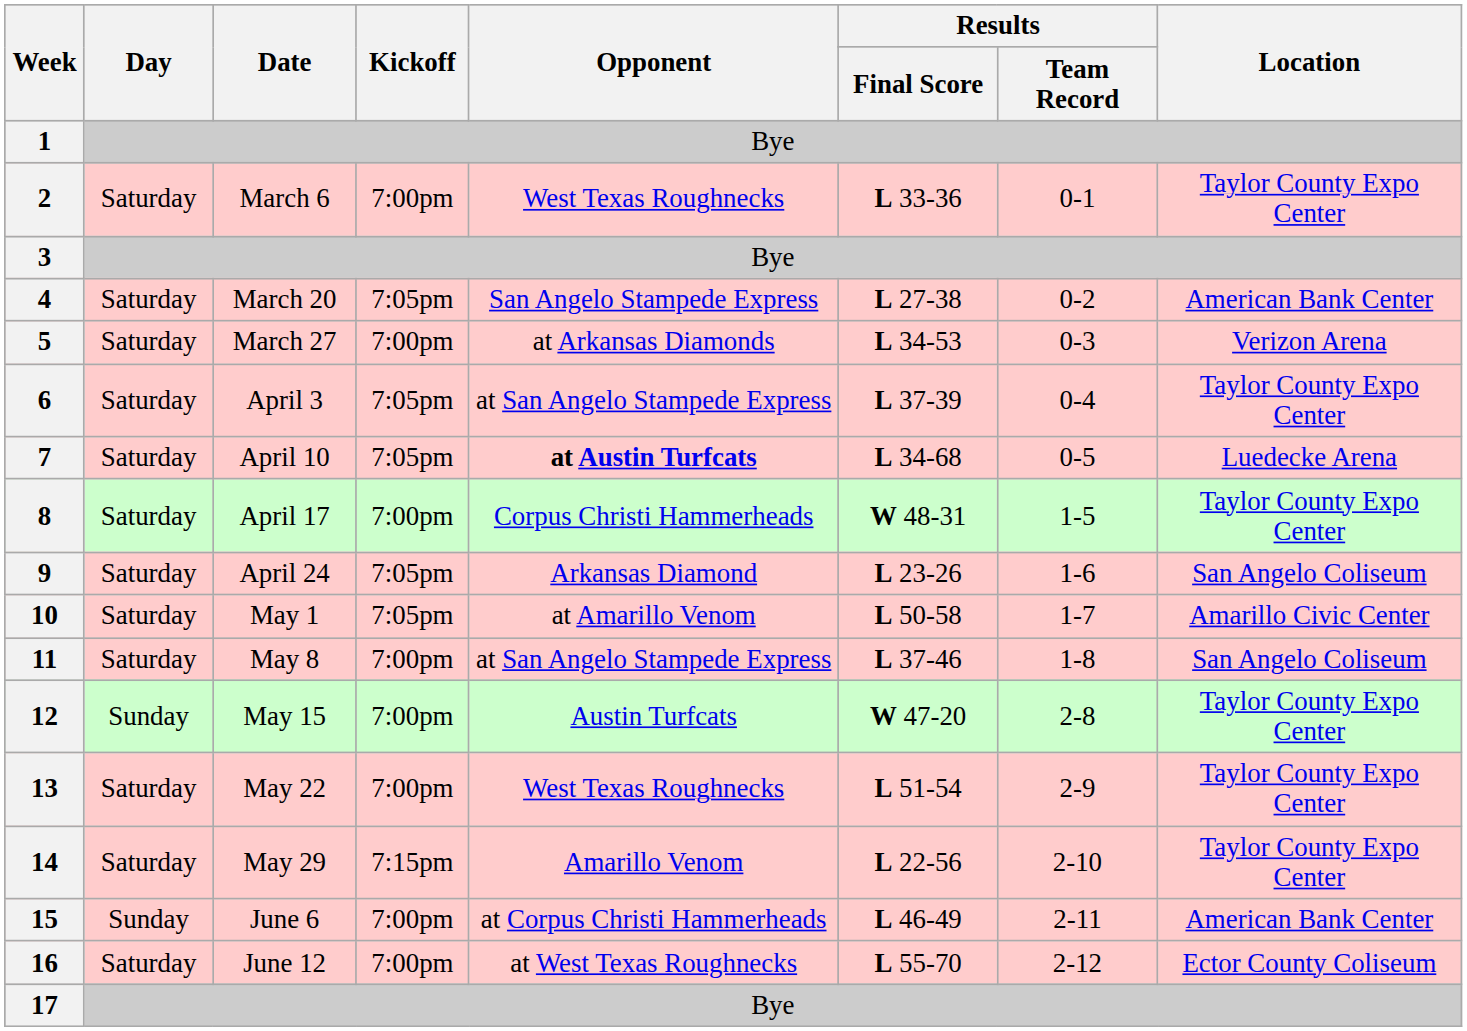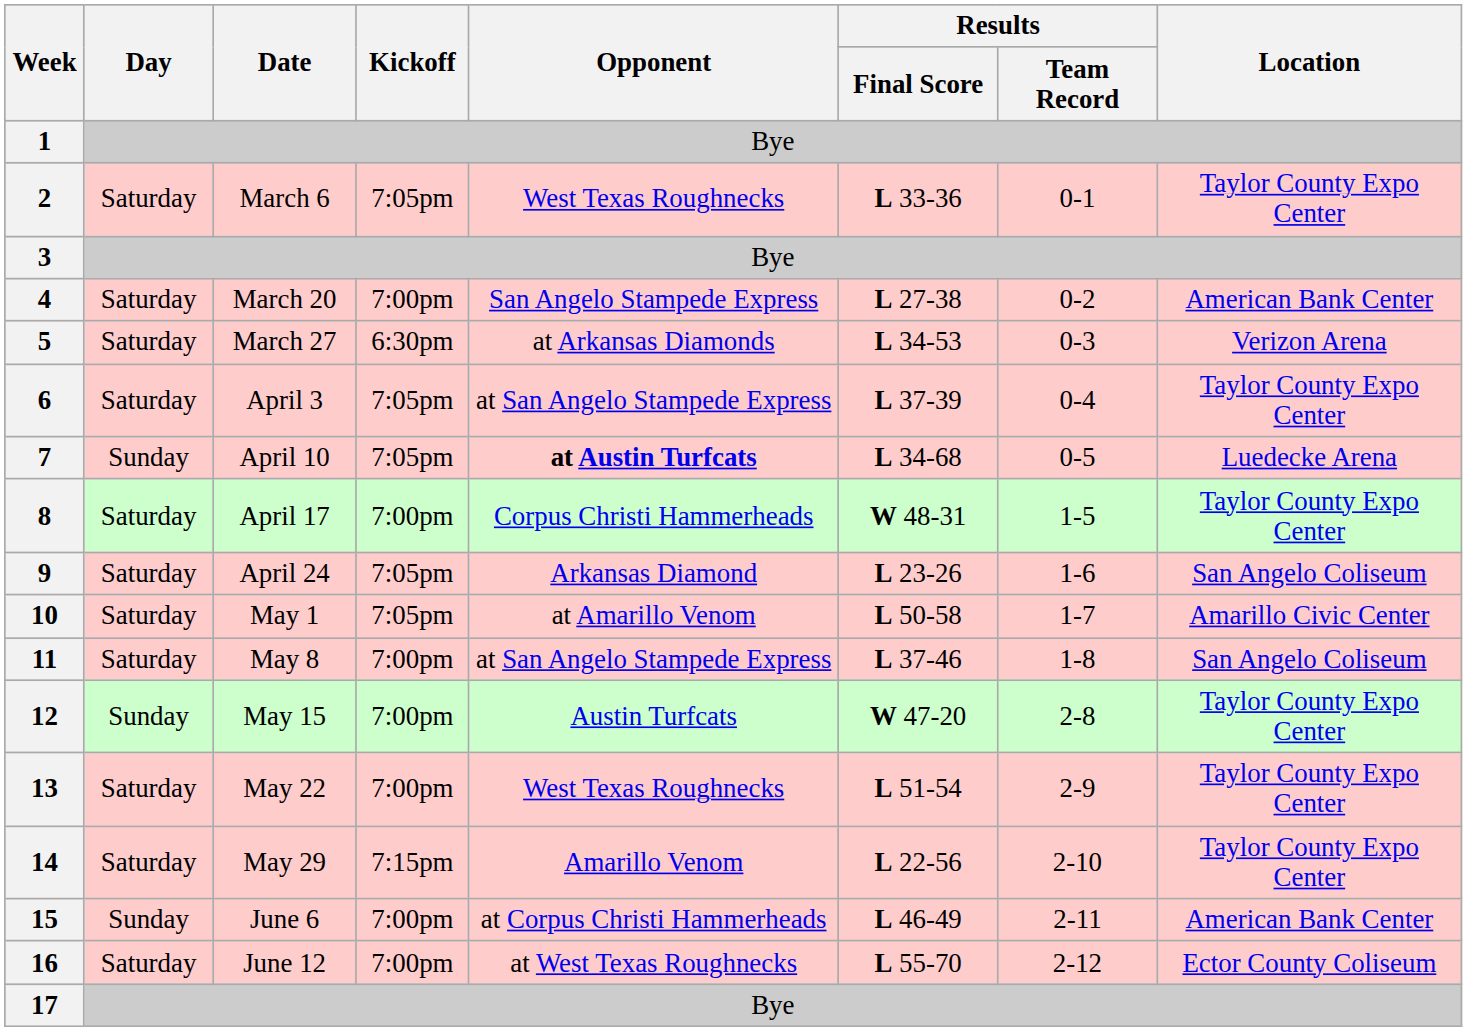 <table class="wikitable">
 <tr>
 <th rowspan="2" width="40">Week</th>
 <th rowspan="2" width="70">Day</th>
 <th rowspan="2" width="80">Date</th>
 <th rowspan="2" width="60">Kickoff</th>
 <th rowspan="2" width="220">Opponent</th>
 <th colspan="2" width="180">Results</th>
 <th rowspan="2" width="180">Location</th>
 </tr>
 <tr>
 <th width="90">Final Score</th>
 <th width="90">Team Record</th>
 </tr>
 <tr style="background: #CCCCCC;">
 <th>1</th>
 <td colSpan=7 align="center">Bye</td>
 </tr>
 <tr align="center" bgcolor="#FFCCCC">
 <th>2</th>
 <td align="center">Saturday</td>
 <td align="center">March 6</td>
-<td align="center">7:00pm</td>
+<td align="center">7:05pm</td>
 <td align="center"><a href='#'>West Texas Roughnecks</a></td>
 <td align="center"><strong>L</strong> 33-36</td>
 <td align="center">0-1</td>
 <td align="center"><a href='#'>Taylor County Expo Center</a></td>
 </tr>
 <tr style="background: #CCCCCC;">
 <th>3</th>
 <td colSpan=7 align="center">Bye</td>
 </tr>
 <tr align="center" bgcolor="#FFCCCC">
 <th>4</th>
 <td align="center">Saturday</td>
 <td align="center">March 20</td>
-<td align="center">7:05pm</td>
+<td align="center">7:00pm</td>
 <td align="center"><a href='#'>San Angelo Stampede Express</a></td>
 <td align="center"><strong>L</strong> 27-38</td>
 <td align="center">0-2</td>
 <td align="center"><a href='#'>American Bank Center</a></td>
 </tr>
 <tr align="center" bgcolor="#FFCCCC">
 <th>5</th>
 <td align="center">Saturday</td>
 <td align="center">March 27</td>
-<td align="center">7:00pm</td>
+<td align="center">6:30pm</td>
 <td align="center">at <a href='#'>Arkansas Diamonds</a></td>
 <td align="center"><strong>L</strong> 34-53</td>
 <td align="center">0-3</td>
 <td align="center"><a href='#'>Verizon Arena</a></td>
 </tr>
 <tr align="center" bgcolor="#FFCCCC">
 <th>6</th>
 <td align="center">Saturday</td>
 <td align="center">April 3</td>
 <td align="center">7:05pm</td>
 <td align="center">at <a href='#'>San Angelo Stampede Express</a></td>
 <td align="center"><strong>L</strong> 37-39</td>
 <td align="center">0-4</td>
 <td align="center"><a href='#'>Taylor County Expo Center</a></td>
 </tr>
 <tr align="center" bgcolor="#FFCCCC">
 <th>7</th>
-<td align="center">Saturday</td>
+<td align="center">Sunday</td>
 <td align="center">April 10</td>
 <td align="center">7:05pm</td>
 <td align="center"><strong>at <a href='#'>Austin Turfcats</a></strong></td>
 <td align="center"><strong>L</strong> 34-68</td>
 <td align="center">0-5</td>
 <td align="center"><a href='#'>Luedecke Arena</a></td>
 </tr>
 <tr align="center" bgcolor="#CCFFCC">
 <th>8</th>
 <td align="center">Saturday</td>
 <td align="center">April 17</td>
 <td align="center">7:00pm</td>
 <td align="center"><a href='#'>Corpus Christi Hammerheads</a></td>
 <td align="center"><strong>W</strong> 48-31</td>
 <td align="center">1-5</td>
 <td align="center"><a href='#'>Taylor County Expo Center</a></td>
 </tr>
 <tr align="center" bgcolor="#FFCCCC">
 <th>9</th>
 <td align="center">Saturday</td>
 <td align="center">April 24</td>
 <td align="center">7:05pm</td>
 <td align="center"><a href='#'>Arkansas Diamond</a></td>
 <td align="center"><strong>L</strong> 23-26</td>
 <td align="center">1-6</td>
 <td align="center"><a href='#'>San Angelo Coliseum</a></td>
 </tr>
 <tr align="center" bgcolor="#FFCCCC">
 <th>10</th>
 <td align="center">Saturday</td>
 <td align="center">May 1</td>
 <td align="center">7:05pm</td>
 <td align="center">at <a href='#'>Amarillo Venom</a></td>
 <td align="center"><strong>L</strong> 50-58</td>
 <td align="center">1-7</td>
 <td align="center"><a href='#'>Amarillo Civic Center</a></td>
 </tr>
 <tr align="center" bgcolor="#FFCCCC">
 <th>11</th>
 <td align="center">Saturday</td>
 <td align="center">May 8</td>
 <td align="center">7:00pm</td>
 <td align="center">at <a href='#'>San Angelo Stampede Express</a></td>
 <td align="center"><strong>L</strong> 37-46</td>
 <td align="center">1-8</td>
 <td align="center"><a href='#'>San Angelo Coliseum</a></td>
 </tr>
 <tr align="center" bgcolor="#CCFFCC">
 <th>12</th>
 <td align="center">Sunday</td>
 <td align="center">May 15</td>
 <td align="center">7:00pm</td>
 <td align="center"><a href='#'>Austin Turfcats</a></td>
 <td align="center"><strong>W</strong> 47-20</td>
 <td align="center">2-8</td>
 <td align="center"><a href='#'>Taylor County Expo Center</a></td>
 </tr>
 <tr align="center" bgcolor="#FFCCCC">
 <th>13</th>
 <td align="center">Saturday</td>
 <td align="center">May 22</td>
 <td align="center">7:00pm</td>
 <td align="center"><a href='#'>West Texas Roughnecks</a></td>
 <td align="center"><strong>L</strong> 51-54</td>
 <td align="center">2-9</td>
 <td align="center"><a href='#'>Taylor County Expo Center</a></td>
 </tr>
 <tr align="center" bgcolor="#FFCCCC">
 <th>14</th>
 <td align="center">Saturday</td>
 <td align="center">May 29</td>
 <td align="center">7:15pm</td>
 <td align="center"><a href='#'>Amarillo Venom</a></td>
 <td align="center"><strong>L</strong> 22-56</td>
 <td align="center">2-10</td>
 <td align="center"><a href='#'>Taylor County Expo Center</a></td>
 </tr>
 <tr align="center" bgcolor="#FFCCCC">
 <th>15</th>
 <td align="center">Sunday</td>
 <td align="center">June 6</td>
 <td align="center">7:00pm</td>
 <td align="center">at <a href='#'>Corpus Christi Hammerheads</a></td>
 <td align="center"><strong>L</strong> 46-49</td>
 <td align="center">2-11</td>
 <td align="center"><a href='#'>American Bank Center</a></td>
 </tr>
 <tr align="center" bgcolor="#FFCCCC">
 <th>16</th>
 <td align="center">Saturday</td>
 <td align="center">June 12</td>
 <td align="center">7:00pm</td>
 <td align="center">at <a href='#'>West Texas Roughnecks</a></td>
 <td align="center"><strong>L</strong> 55-70</td>
 <td align="center">2-12</td>
 <td align="center"><a href='#'>Ector County Coliseum</a></td>
 </tr>
 <tr style="background: #CCCCCC;">
 <th>17</th>
 <td colSpan=7 align="center">Bye</td>
 </tr>
 </table>
